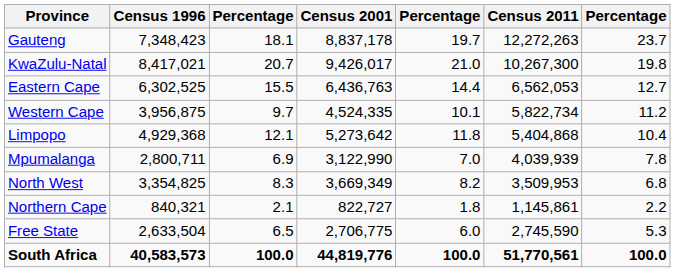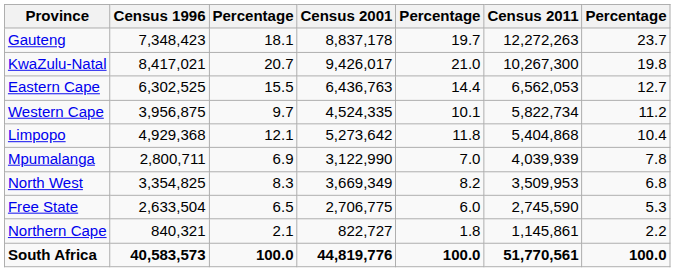 <table class="wikitable sortable">
 <tr>
 <th>Province</th>
 <th>Census 1996</th>
 <th class="unsortable">Percentage</th>
 <th>Census 2001</th>
 <th class="unsortable">Percentage</th>
 <th>Census 2011</th>
 <th>Percentage</th>
 </tr>
 <tr>
 <td><a href='#'>Gauteng</a></td>
 <td style="text-align:right">7,348,423</td>
 <td style="text-align:right">18.1</td>
 <td style="text-align:right">8,837,178</td>
 <td style="text-align:right">19.7</td>
 <td style="text-align:right">12,272,263</td>
 <td style="text-align:right">23.7</td>
 </tr>
 <tr>
 <td><a href='#'>KwaZulu-Natal</a></td>
 <td style="text-align:right">8,417,021</td>
 <td style="text-align:right">20.7</td>
 <td style="text-align:right">9,426,017</td>
 <td style="text-align:right">21.0</td>
 <td style="text-align:right">10,267,300</td>
 <td style="text-align:right">19.8</td>
 </tr>
 <tr>
 <td><a href='#'>Eastern Cape</a></td>
 <td style="text-align:right">6,302,525</td>
 <td style="text-align:right">15.5</td>
 <td style="text-align:right">6,436,763</td>
 <td style="text-align:right">14.4</td>
 <td style="text-align:right">6,562,053</td>
 <td style="text-align:right">12.7</td>
 </tr>
 <tr>
 <td><a href='#'>Western Cape</a></td>
 <td style="text-align:right">3,956,875</td>
 <td style="text-align:right">9.7</td>
 <td style="text-align:right">4,524,335</td>
 <td style="text-align:right">10.1</td>
 <td style="text-align:right">5,822,734</td>
 <td style="text-align:right">11.2</td>
 </tr>
 <tr>
 <td><a href='#'>Limpopo</a></td>
 <td style="text-align:right">4,929,368</td>
 <td style="text-align:right">12.1</td>
 <td style="text-align:right">5,273,642</td>
 <td style="text-align:right">11.8</td>
 <td style="text-align:right">5,404,868</td>
 <td style="text-align:right">10.4</td>
 </tr>
 <tr>
 <td><a href='#'>Mpumalanga</a></td>
 <td style="text-align:right">2,800,711</td>
 <td style="text-align:right">6.9</td>
 <td style="text-align:right">3,122,990</td>
 <td style="text-align:right">7.0</td>
 <td style="text-align:right">4,039,939</td>
 <td style="text-align:right">7.8</td>
 </tr>
 <tr>
 <td><a href='#'>North West</a></td>
 <td style="text-align:right">3,354,825</td>
 <td style="text-align:right">8.3</td>
 <td style="text-align:right">3,669,349</td>
 <td style="text-align:right">8.2</td>
 <td style="text-align:right">3,509,953</td>
 <td style="text-align:right">6.8</td>
 </tr>
 <tr>
+<td><a href='#'>Free State</a></td>
+<td style="text-align:right">2,633,504</td>
+<td style="text-align:right">6.5</td>
+<td style="text-align:right">2,706,775</td>
+<td style="text-align:right">6.0</td>
+<td style="text-align:right">2,745,590</td>
+<td style="text-align:right">5.3</td>
+</tr>
+<tr>
 <td><a href='#'>Northern Cape</a></td>
 <td style="text-align:right">840,321</td>
 <td style="text-align:right">2.1</td>
 <td style="text-align:right">822,727</td>
 <td style="text-align:right">1.8</td>
 <td style="text-align:right">1,145,861</td>
 <td style="text-align:right">2.2</td>
-</tr>
-<tr>
-<td><a href='#'>Free State</a></td>
-<td style="text-align:right">2,633,504</td>
-<td style="text-align:right">6.5</td>
-<td style="text-align:right">2,706,775</td>
-<td style="text-align:right">6.0</td>
-<td style="text-align:right">2,745,590</td>
-<td style="text-align:right">5.3</td>
 </tr>
 <tr class="sortbottom">
 <td><strong>South Africa</strong></td>
 <td style="text-align:right"><strong>40,583,573</strong></td>
 <td style="text-align:right"><strong>100.0</strong></td>
 <td style="text-align:right"><strong>44,819,776</strong></td>
 <td style="text-align:right"><strong>100.0</strong></td>
 <td style="text-align:right"><strong>51,770,561</strong></td>
 <td style="text-align:right"><strong>100.0</strong></td>
 </tr>
 </table>
